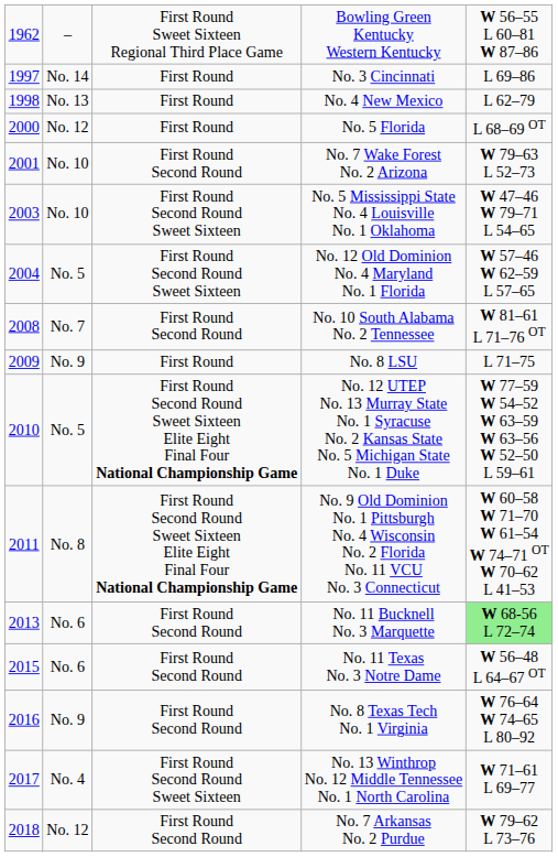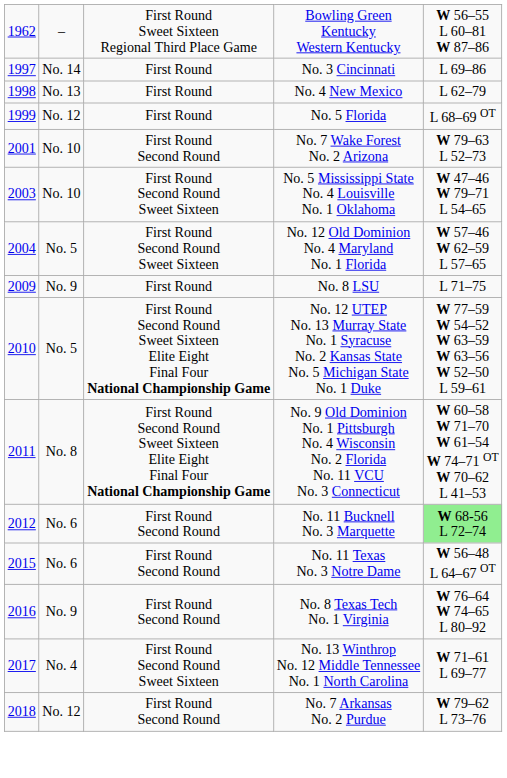 <table class="wikitable">
 <tr align="center">
 <td><a href='#'>1962</a></td>
 <td>–</td>
 <td>First Round<br>Sweet Sixteen<br>Regional Third Place Game</td>
 <td><a href='#'>Bowling Green</a><br><a href='#'>Kentucky</a><br><a href='#'>Western Kentucky</a></td>
 <td><strong>W</strong> 56–55<br>L 60–81<br><strong>W</strong> 87–86</td>
 </tr>
 <tr style="text-align:center;">
 <td><a href='#'>1997</a></td>
 <td>No. 14</td>
 <td>First Round</td>
 <td>No. 3 <a href='#'>Cincinnati</a></td>
 <td>L 69–86</td>
 </tr>
 <tr style="text-align:center;">
 <td><a href='#'>1998</a></td>
 <td>No. 13</td>
 <td>First Round</td>
 <td>No. 4 <a href='#'>New Mexico</a></td>
 <td>L 62–79</td>
 </tr>
 <tr style="text-align:center;">
-<td><a href='#'>2000</a></td>
+<td><a href='#'>1999</a></td>
 <td>No. 12</td>
 <td>First Round</td>
 <td>No. 5 <a href='#'>Florida</a></td>
 <td>L 68–69 <sup>OT</sup></td>
 </tr>
 <tr style="text-align:center;">
 <td><a href='#'>2001</a></td>
 <td>No. 10</td>
 <td>First Round<br>Second Round</td>
 <td>No. 7 <a href='#'>Wake Forest</a><br>No. 2 <a href='#'>Arizona</a></td>
 <td><strong>W</strong> 79–63<br>L 52–73</td>
 </tr>
 <tr style="text-align:center;">
 <td><a href='#'>2003</a></td>
 <td>No. 10</td>
 <td>First Round<br>Second Round<br>Sweet Sixteen</td>
 <td>No. 5 <a href='#'>Mississippi State</a><br>No. 4 <a href='#'>Louisville</a><br>No. 1 <a href='#'>Oklahoma</a></td>
 <td><strong>W</strong> 47–46<br><strong>W</strong> 79–71<br>L 54–65</td>
 </tr>
 <tr style="text-align:center;">
 <td><a href='#'>2004</a></td>
 <td>No. 5</td>
 <td>First Round<br>Second Round<br>Sweet Sixteen</td>
 <td>No. 12 <a href='#'>Old Dominion</a><br>No. 4 <a href='#'>Maryland</a><br>No. 1 <a href='#'>Florida</a></td>
 <td><strong>W</strong> 57–46<br><strong>W</strong> 62–59<br>L 57–65</td>
 </tr>
 <tr style="text-align:center;">
-<td><a href='#'>2008</a></td>
-<td>No. 7</td>
-<td>First Round<br>Second Round</td>
-<td>No. 10 <a href='#'>South Alabama</a><br>No. 2 <a href='#'>Tennessee</a></td>
-<td><strong>W</strong> 81–61<br>L 71–76 <sup>OT</sup></td>
-</tr>
-<tr style="text-align:center;">
 <td><a href='#'>2009</a></td>
 <td>No. 9</td>
 <td>First Round</td>
 <td>No. 8 <a href='#'>LSU</a></td>
 <td>L 71–75</td>
 </tr>
 <tr style="text-align:center;">
 <td><a href='#'>2010</a></td>
 <td>No. 5</td>
 <td>First Round<br>Second Round<br>Sweet Sixteen<br>Elite Eight<br>Final Four<br><strong>National Championship Game</strong></td>
 <td>No. 12 <a href='#'>UTEP</a><br>No. 13 <a href='#'>Murray State</a><br>No. 1 <a href='#'>Syracuse</a><br>No. 2 <a href='#'>Kansas State</a><br>No. 5 <a href='#'>Michigan State</a><br>No. 1 <a href='#'>Duke</a></td>
 <td><strong>W</strong> 77–59<br> <strong>W</strong> 54–52<br><strong>W</strong> 63–59<br><strong>W</strong> 63–56<br> <strong>W</strong> 52–50<br> L 59–61</td>
 </tr>
 <tr style="text-align:center;">
 <td><a href='#'>2011</a></td>
 <td>No. 8</td>
 <td>First Round<br>Second Round<br>Sweet Sixteen<br>Elite Eight<br>Final Four<br><strong>National Championship Game</strong></td>
 <td>No. 9 <a href='#'>Old Dominion</a><br>No. 1 <a href='#'>Pittsburgh</a><br>No. 4 <a href='#'>Wisconsin</a><br>No. 2 <a href='#'>Florida</a><br>No. 11 <a href='#'>VCU</a><br>No. 3 <a href='#'>Connecticut</a></td>
 <td><strong>W</strong> 60–58<br><strong>W</strong> 71–70<br><strong>W</strong> 61–54<br><strong>W</strong> 74–71 <sup>OT</sup><br><strong>W</strong> 70–62<br>L 41–53</td>
 </tr>
 <tr style="text-align:center;">
-<td><a href='#'>2013</a></td>
+<td><a href='#'>2012</a></td>
 <td>No. 6</td>
 <td>First Round<br>Second Round</td>
 <td>No. 11 <a href='#'>Bucknell</a><br>No. 3 <a href='#'>Marquette</a></td>
 <td style="background: lightgreen;"><strong>W</strong> 68-56<br> L 72–74</td>
 </tr>
 <tr style="text-align:center;">
 <td><a href='#'>2015</a></td>
 <td>No. 6</td>
 <td>First Round<br>Second Round</td>
 <td>No. 11 <a href='#'>Texas</a><br>No. 3 <a href='#'>Notre Dame</a></td>
 <td><strong>W</strong> 56–48<br> L 64–67 <sup>OT</sup></td>
 </tr>
 <tr style="text-align:center;">
 <td><a href='#'>2016</a></td>
 <td>No. 9</td>
 <td>First Round<br>Second Round</td>
 <td>No. 8 <a href='#'>Texas Tech</a><br>No. 1 <a href='#'>Virginia</a></td>
 <td><strong>W</strong> 76–64<br> <strong>W</strong> 74–65<br>  L 80–92</td>
 </tr>
 <tr style="text-align:center;">
 <td><a href='#'>2017</a></td>
 <td>No. 4</td>
 <td>First Round<br>Second Round<br>Sweet Sixteen</td>
 <td>No. 13 <a href='#'>Winthrop</a><br>No. 12 <a href='#'>Middle Tennessee</a><br>No. 1 <a href='#'>North Carolina</a></td>
 <td><strong>W</strong> 71–61<br> L 69–77</td>
 </tr>
 <tr style="text-align:center;">
 <td><a href='#'>2018</a></td>
 <td>No. 12</td>
 <td>First Round<br>Second Round</td>
 <td>No. 7 <a href='#'>Arkansas</a><br>No. 2 <a href='#'>Purdue</a></td>
 <td><strong>W</strong> 79–62<br> L 73–76</td>
 </tr>
 </table>
